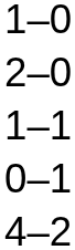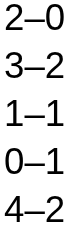 <table cellspacing=1 width=70%>
 <tr>
 <th width=25%></th>
 <th width=30%></th>
 <th width=15%></th>
 <th width=30%></th>
 </tr>
 <tr>
 <td></td>
 <td align=right></td>
-<td align=center>1–0</td>
+<td align=center>2–0</td>
 <td></td>
 </tr>
 <tr>
 <td></td>
 <td align=right></td>
-<td align=center>2–0</td>
+<td align=center>3–2</td>
 <td></td>
 </tr>
 <tr>
 <td></td>
 <td align=right></td>
 <td align=center>1–1</td>
 <td></td>
 </tr>
 <tr>
 <td></td>
 <td align=right></td>
 <td align=center>0–1</td>
 <td></td>
 </tr>
 <tr>
 <td></td>
 <td align=right></td>
 <td align=center>4–2</td>
 <td></td>
 </tr>
 </table>
